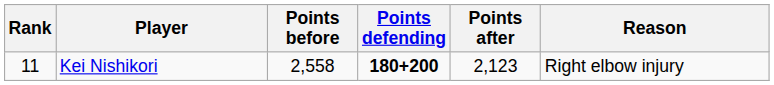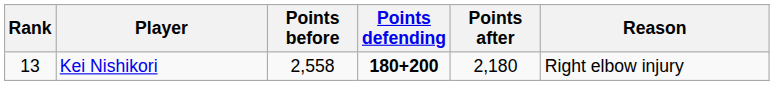 <table class="wikitable sortable">
 <tr>
 <th style="width:30px;">Rank</th>
 <th style="width:185px;">Player</th>
 <th style="width:75px;">Points before</th>
 <th style="width:75px;"><a href='#'>Points defending</a></th>
 <th style="width:75px;">Points after</th>
 <th style="width:200px;">Reason</th>
 </tr>
 <tr>
-<td style="text-align:center;">11</td>
+<td style="text-align:center;">13</td>
 <td> <a href='#'>Kei Nishikori</a></td>
 <td style="text-align:center;">2,558</td>
 <td style="text-align:center;"><strong>180+200</strong></td>
-<td style="text-align:center;">2,123</td>
+<td style="text-align:center;">2,180</td>
 <td align="left">Right elbow injury</td>
 </tr>
 </table>
